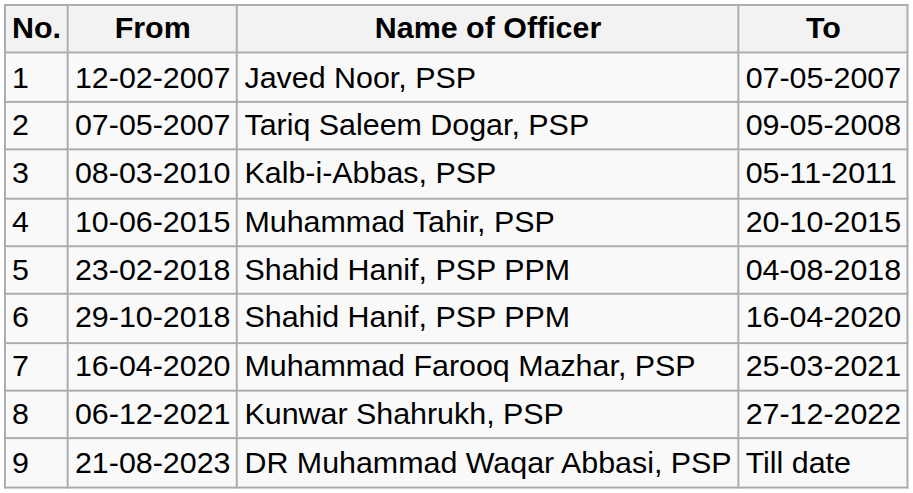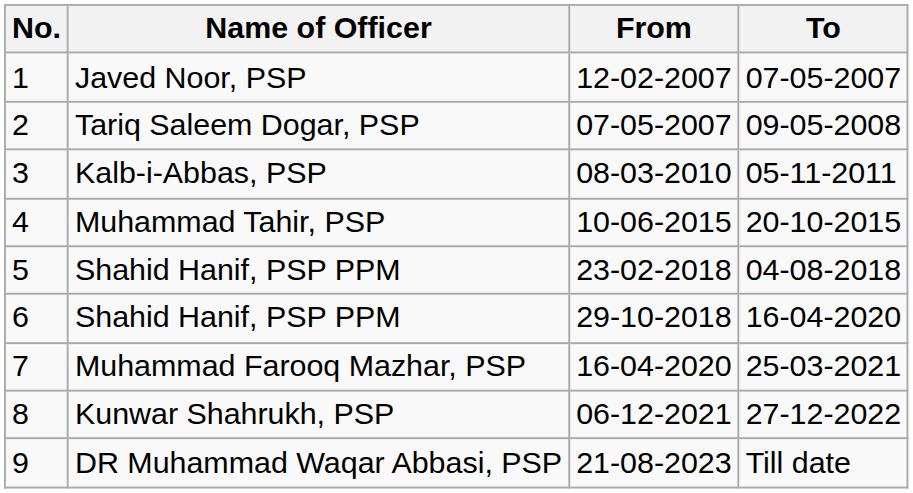 <table class="wikitable">
 <tr>
 <th>No.</th>
+<th>Name of Officer</th>
 <th>From</th>
-<th>Name of Officer</th>
 <th>To</th>
 </tr>
 <tr>
 <td>1</td>
+<td>Javed Noor, PSP</td>
 <td>12-02-2007</td>
-<td>Javed Noor, PSP</td>
 <td>07-05-2007</td>
 </tr>
 <tr>
 <td>2</td>
+<td>Tariq Saleem Dogar, PSP</td>
 <td>07-05-2007</td>
-<td>Tariq Saleem Dogar, PSP</td>
 <td>09-05-2008</td>
 </tr>
 <tr>
 <td>3</td>
+<td>Kalb-i-Abbas, PSP</td>
 <td>08-03-2010</td>
-<td>Kalb-i-Abbas, PSP</td>
 <td>05-11-2011</td>
 </tr>
 <tr>
 <td>4</td>
+<td>Muhammad Tahir, PSP</td>
 <td>10-06-2015</td>
-<td>Muhammad Tahir, PSP</td>
 <td>20-10-2015</td>
 </tr>
 <tr>
 <td>5</td>
+<td>Shahid Hanif, PSP PPM</td>
 <td>23-02-2018</td>
-<td>Shahid Hanif, PSP PPM</td>
 <td>04-08-2018</td>
 </tr>
 <tr>
 <td>6</td>
+<td>Shahid Hanif, PSP PPM</td>
 <td>29-10-2018</td>
-<td>Shahid Hanif, PSP PPM</td>
 <td>16-04-2020</td>
 </tr>
 <tr>
 <td>7</td>
+<td>Muhammad Farooq Mazhar, PSP</td>
 <td>16-04-2020</td>
-<td>Muhammad Farooq Mazhar, PSP</td>
 <td>25-03-2021</td>
 </tr>
 <tr>
 <td>8</td>
+<td>Kunwar Shahrukh, PSP</td>
 <td>06-12-2021</td>
-<td>Kunwar Shahrukh, PSP</td>
 <td>27-12-2022</td>
 </tr>
 <tr>
 <td>9</td>
+<td>DR Muhammad Waqar Abbasi, PSP</td>
 <td>21-08-2023</td>
-<td>DR Muhammad Waqar Abbasi, PSP</td>
 <td>Till date</td>
 </tr>
 </table>
